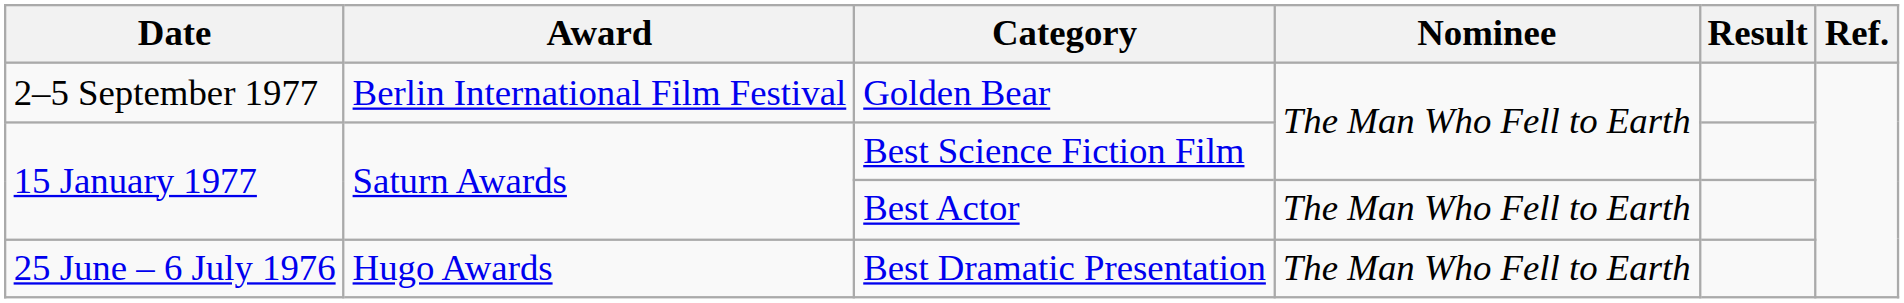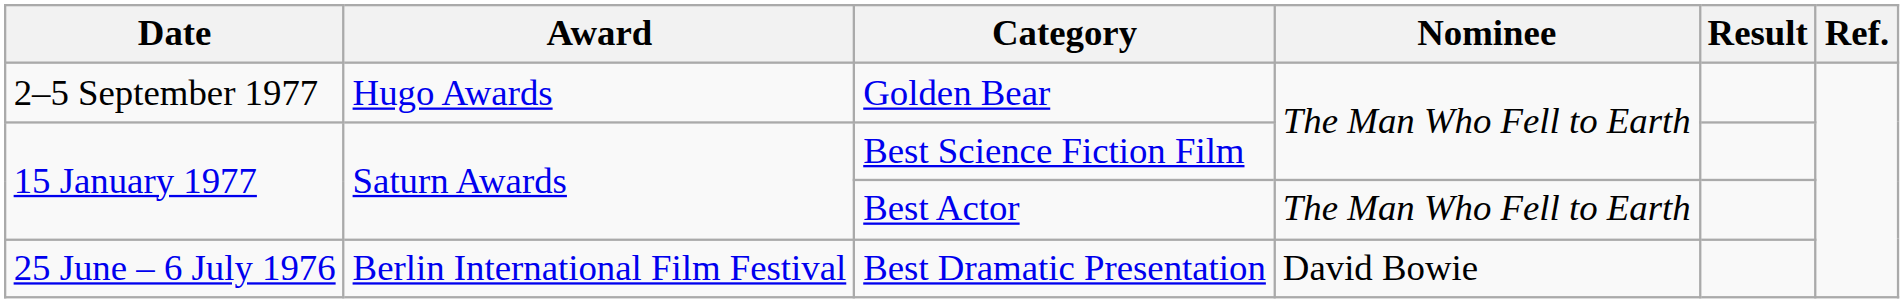 <table class="wikitable sortable">
 <tr>
 <th>Date</th>
 <th>Award</th>
 <th>Category</th>
 <th>Nominee</th>
 <th>Result</th>
 <th>Ref.</th>
 </tr>
 <tr>
 <td>2–5 September 1977</td>
-<td><a href='#'>Berlin International Film Festival</a></td>
+<td><a href='#'>Hugo Awards</a></td>
 <td><a href='#'>Golden Bear</a></td>
 <td rowspan="2"><em>The Man Who Fell to Earth</em></td>
 <td></td>
 <td rowspan="4"></td>
 </tr>
 <tr>
 <td rowspan="2"><a href='#'>15 January 1977</a></td>
 <td rowspan="2"><a href='#'>Saturn Awards</a></td>
 <td><a href='#'>Best Science Fiction Film</a></td>
 <td></td>
 </tr>
 <tr>
 <td><a href='#'>Best Actor</a></td>
 <td><em>The Man Who Fell to Earth</em></td>
 <td></td>
 </tr>
 <tr>
 <td><a href='#'>25 June – 6 July 1976</a></td>
-<td><a href='#'>Hugo Awards</a></td>
+<td><a href='#'>Berlin International Film Festival</a></td>
 <td><a href='#'>Best Dramatic Presentation</a></td>
-<td><em>The Man Who Fell to Earth</em></td>
+<td>David Bowie</td>
 <td></td>
 </tr>
 </table>
